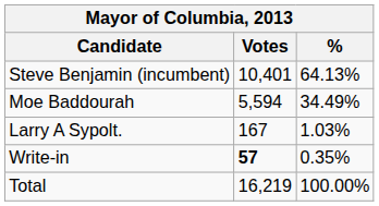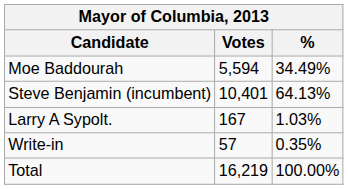 <table class="wikitable">
 <tr>
 <th colspan="3">Mayor of Columbia, 2013</th>
 </tr>
 <tr>
 <th>Candidate</th>
 <th>Votes</th>
 <th>%</th>
 </tr>
 <tr>
+<td>Moe Baddourah</td>
+<td>5,594</td>
+<td>34.49%</td>
+</tr>
+<tr>
 <td>Steve Benjamin (incumbent)</td>
 <td>10,401</td>
 <td>64.13%</td>
-</tr>
-<tr>
-<td>Moe Baddourah</td>
-<td>5,594</td>
-<td>34.49%</td>
 </tr>
 <tr>
 <td>Larry A Sypolt.</td>
 <td>167</td>
 <td>1.03%</td>
 </tr>
 <tr>
 <td>Write-in</td>
-<td><strong>57</strong></td>
+<td>57</td>
 <td>0.35%</td>
 </tr>
 <tr>
 <td>Total</td>
 <td>16,219</td>
 <td>100.00%</td>
 </tr>
 </table>
